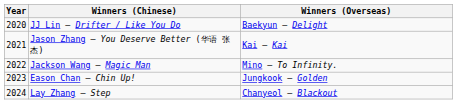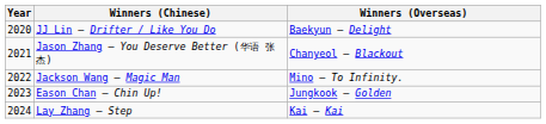 <table class="wikitable">
 <tr>
 <th>Year</th>
 <th style="width:25em;">Winners (Chinese)</th>
 <th style="width:25em;">Winners (Overseas)</th>
 </tr>
 <tr>
 <td>2020</td>
 <td><a href='#'>JJ Lin</a> – <em><a href='#'>Drifter / Like You Do</a></em></td>
 <td><a href='#'>Baekyun</a> – <em><a href='#'>Delight</a></em></td>
 </tr>
 <tr>
 <td>2021</td>
 <td><a href='#'>Jason Zhang</a> – <em>You Deserve Better</em> (华语 张杰)</td>
-<td><a href='#'>Kai</a> – <em><a href='#'>Kai</a></em></td>
+<td><a href='#'>Chanyeol</a> – <em><a href='#'>Blackout</a></em></td>
 </tr>
 <tr>
 <td>2022</td>
 <td><a href='#'>Jackson Wang</a> – <em><a href='#'>Magic Man</a></em></td>
 <td><a href='#'>Mino</a> – <em>To Infinity.</em></td>
 </tr>
 <tr>
 <td>2023</td>
 <td><a href='#'>Eason Chan</a> – <em>Chin Up!</em></td>
 <td><a href='#'>Jungkook</a> – <a href='#'><em>Golden</em></a></td>
 </tr>
 <tr>
 <td>2024</td>
 <td><a href='#'>Lay Zhang</a> – <em>Step</em></td>
-<td><a href='#'>Chanyeol</a> – <em><a href='#'>Blackout</a></em></td>
+<td><a href='#'>Kai</a> – <em><a href='#'>Kai</a></em></td>
 </tr>
 </table>
